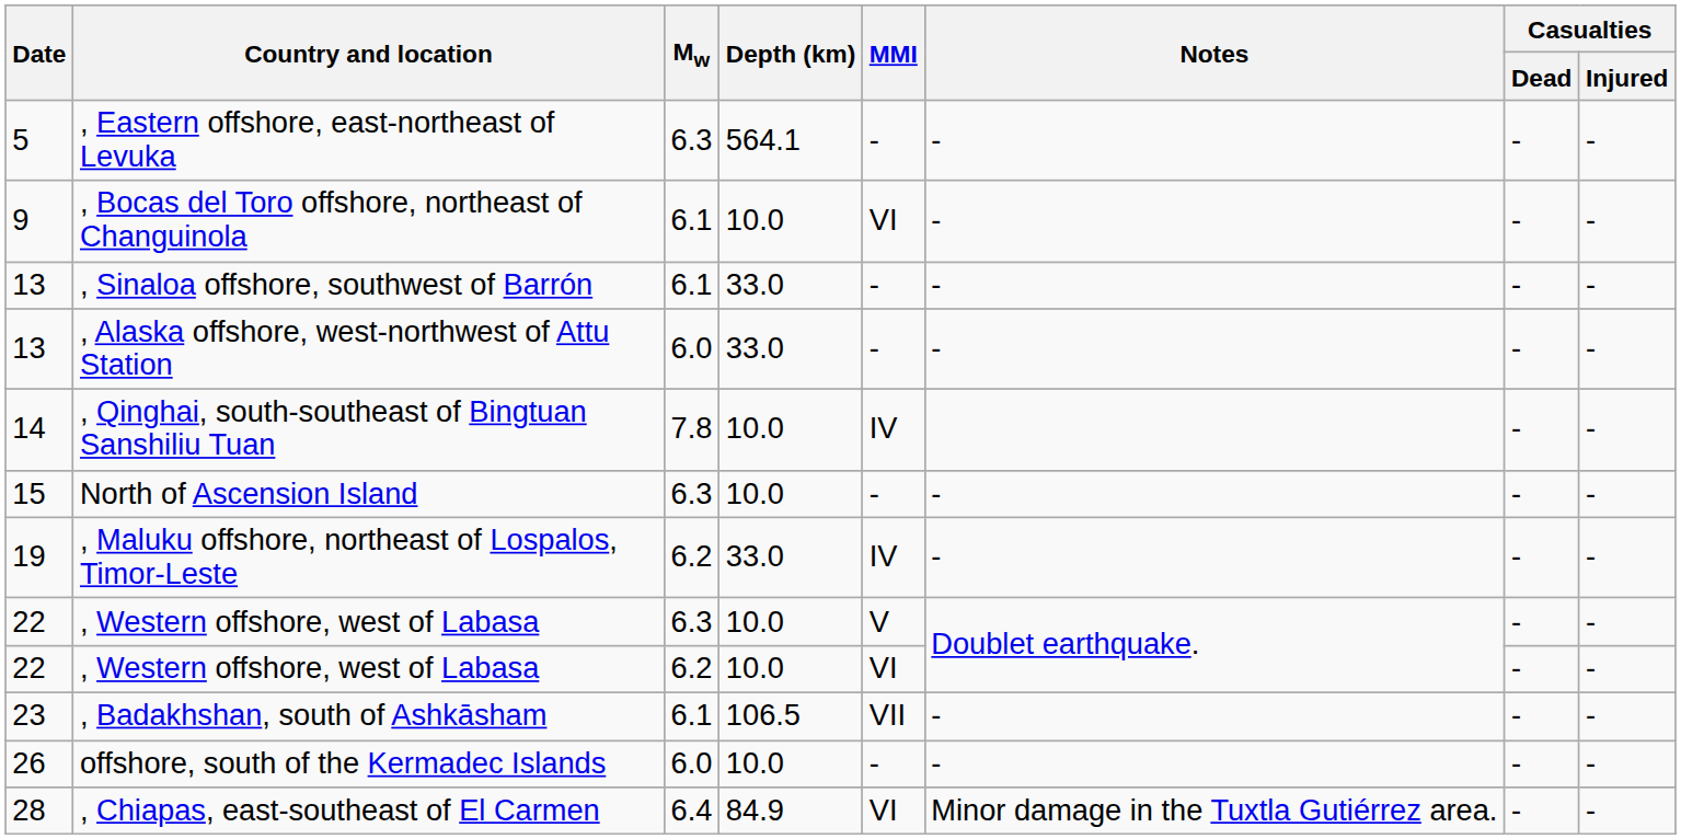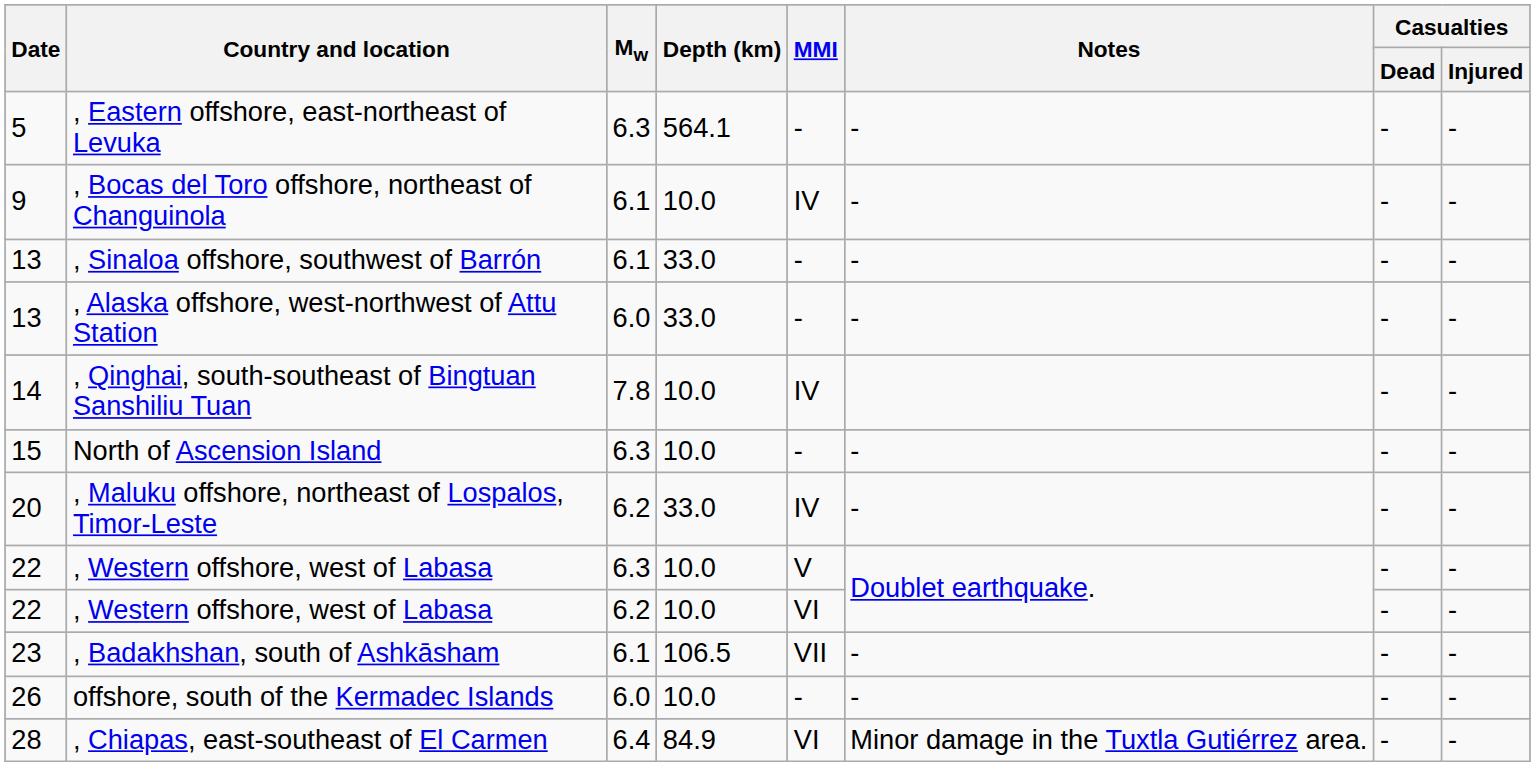 <table class="wikitable sortable" style="border:1px black;  margin-left:1em;">
 <tr>
 <th rowspan="2"><small>Date</small></th>
 <th rowspan="2" style="width: 310px"><small>Country and location</small></th>
 <th rowspan="2"><small>M<sub>w</sub></small></th>
 <th rowspan="2"><small>Depth (km)</small></th>
 <th rowspan="2"><small><a href='#'>MMI</a></small></th>
 <th rowspan="2" class="unsortable"><small>Notes</small></th>
 <th colspan="2"><small>Casualties</small></th>
 </tr>
 <tr>
 <th><small>Dead</small></th>
 <th><small>Injured</small></th>
 </tr>
 <tr>
 <td>5</td>
 <td>, <a href='#'>Eastern</a> offshore,  east-northeast of <a href='#'>Levuka</a></td>
 <td>6.3</td>
 <td>564.1</td>
 <td>-</td>
 <td>-</td>
 <td>-</td>
 <td>-</td>
 </tr>
 <tr>
 <td>9</td>
 <td>, <a href='#'>Bocas del Toro</a> offshore,  northeast of <a href='#'>Changuinola</a></td>
 <td>6.1</td>
 <td>10.0</td>
-<td>VI</td>
+<td>IV</td>
 <td>-</td>
 <td>-</td>
 <td>-</td>
 </tr>
 <tr>
 <td>13</td>
 <td>, <a href='#'>Sinaloa</a> offshore,  southwest of <a href='#'>Barrón</a></td>
 <td>6.1</td>
 <td>33.0</td>
 <td>-</td>
 <td>-</td>
 <td>-</td>
 <td>-</td>
 </tr>
 <tr>
 <td>13</td>
 <td>, <a href='#'>Alaska</a> offshore,  west-northwest of <a href='#'>Attu Station</a></td>
 <td>6.0</td>
 <td>33.0</td>
 <td>-</td>
 <td>-</td>
 <td>-</td>
 <td>-</td>
 </tr>
 <tr>
 <td>14</td>
 <td>, <a href='#'>Qinghai</a>,  south-southeast of <a href='#'>Bingtuan Sanshiliu Tuan</a></td>
 <td>7.8</td>
 <td>10.0</td>
 <td>IV</td>
 <td></td>
 <td>-</td>
 <td>-</td>
 </tr>
 <tr>
 <td>15</td>
 <td> North of <a href='#'>Ascension Island</a></td>
 <td>6.3</td>
 <td>10.0</td>
 <td>-</td>
 <td>-</td>
 <td>-</td>
 <td>-</td>
 </tr>
 <tr>
-<td>19</td>
+<td>20</td>
 <td>, <a href='#'>Maluku</a> offshore,  northeast of <a href='#'>Lospalos</a>, <a href='#'>Timor-Leste</a></td>
 <td>6.2</td>
 <td>33.0</td>
 <td>IV</td>
 <td>-</td>
 <td>-</td>
 <td>-</td>
 </tr>
 <tr>
 <td>22</td>
 <td>, <a href='#'>Western</a> offshore,  west of <a href='#'>Labasa</a></td>
 <td>6.3</td>
 <td>10.0</td>
 <td>V</td>
 <td rowspan=2><a href='#'>Doublet earthquake</a>.</td>
 <td>-</td>
 <td>-</td>
 </tr>
 <tr>
 <td>22</td>
 <td>, <a href='#'>Western</a> offshore,  west of <a href='#'>Labasa</a></td>
 <td>6.2</td>
 <td>10.0</td>
 <td>VI</td>
 <td>-</td>
 <td>-</td>
 </tr>
 <tr>
 <td>23</td>
 <td>, <a href='#'>Badakhshan</a>,  south of <a href='#'>Ashkāsham</a></td>
 <td>6.1</td>
 <td>106.5</td>
 <td>VII</td>
 <td>-</td>
 <td>-</td>
 <td>-</td>
 </tr>
 <tr>
 <td>26</td>
 <td> offshore, south of the <a href='#'>Kermadec Islands</a></td>
 <td>6.0</td>
 <td>10.0</td>
 <td>-</td>
 <td>-</td>
 <td>-</td>
 <td>-</td>
 </tr>
 <tr>
 <td>28</td>
 <td>, <a href='#'>Chiapas</a>,  east-southeast of <a href='#'>El Carmen</a></td>
 <td>6.4</td>
 <td>84.9</td>
 <td>VI</td>
 <td>Minor damage in the <a href='#'>Tuxtla Gutiérrez</a> area.</td>
 <td>-</td>
 <td>-</td>
 </tr>
 <tr>
 </tr>
 </table>
